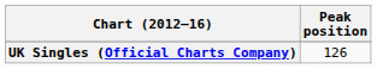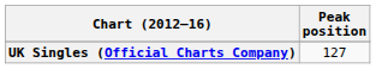 <table class="wikitable sortable plainrowheaders" style="text-align:center">
 <tr>
 <th>Chart (2012–16)</th>
 <th>Peak<br>position</th>
 </tr>
 <tr>
 </tr>
 <tr>
 </tr>
 <tr>
 </tr>
 <tr>
 <th scope="row">UK Singles (<a href='#'>Official Charts Company</a>)</th>
-<td>126</td>
+<td>127</td>
 </tr>
 </table>
